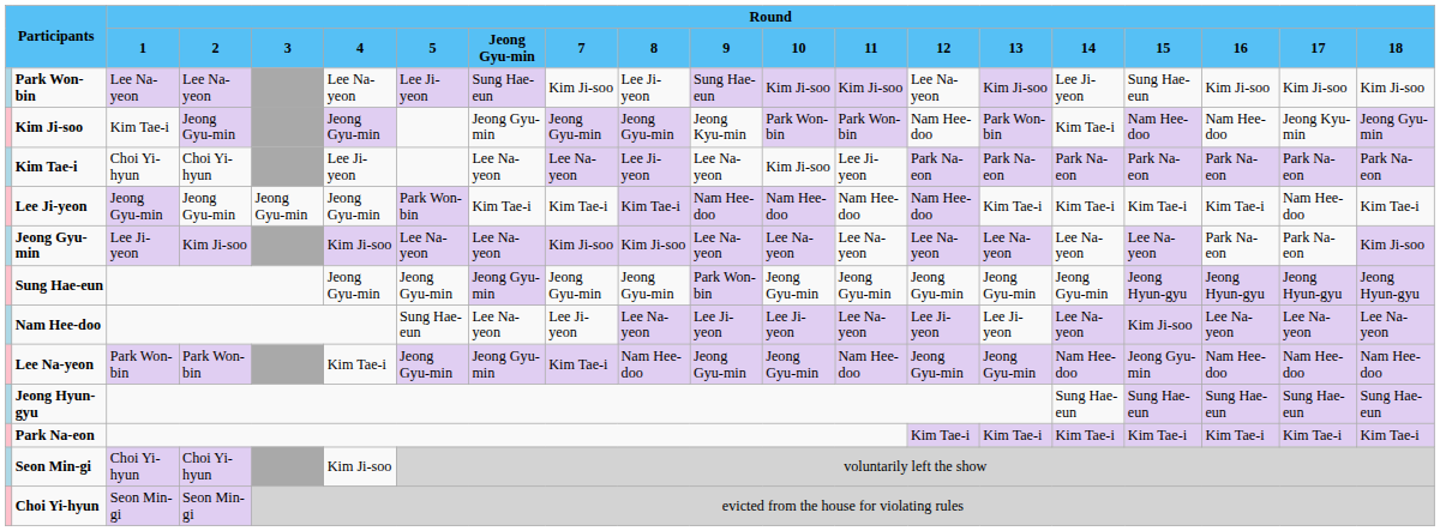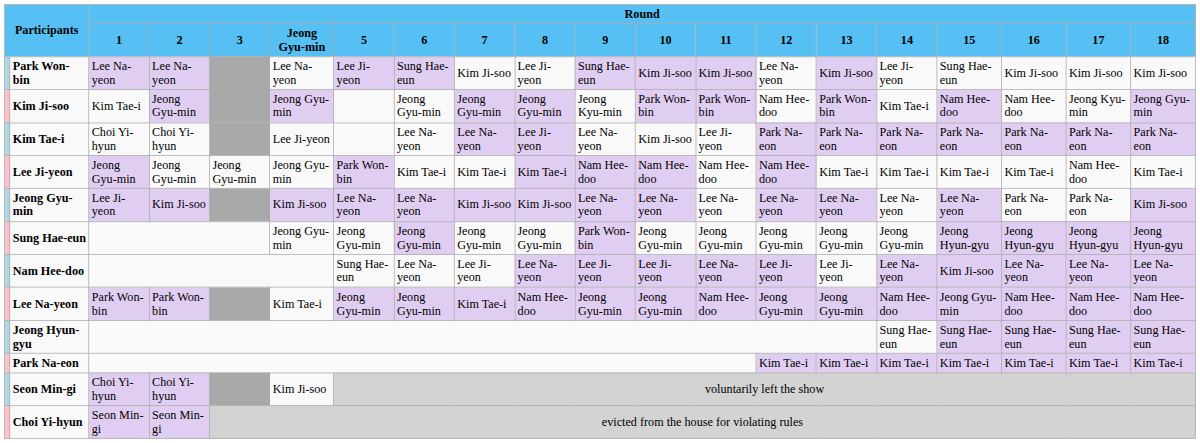 <table class="wikitable sortable">
 <tr style="background:#56c0f5; font-weight:bold; text-align:center">
 <td rowspan="2" colspan="2">Participants</td>
 <td colspan="18">Round</td>
 </tr>
 <tr style="background:#56c0f5; font-weight:bold; text-align:center">
 <td>1</td>
 <td>2</td>
 <td>3</td>
-<td>4</td>
+<td>Jeong Gyu-min</td>
 <td>5</td>
-<td>Jeong Gyu-min</td>
+<td>6</td>
 <td>7</td>
 <td>8</td>
 <td>9</td>
 <td>10</td>
 <td>11</td>
 <td>12</td>
 <td>13</td>
 <td>14</td>
 <td>15</td>
 <td>16</td>
 <td>17</td>
 <td>18</td>
 </tr>
 <tr>
 <td style="background:lightblue"></td>
 <td style="font-weight:bold">Park Won-bin</td>
 <td style="background-color:#E0CEF2">Lee Na-yeon</td>
 <td style="background-color:#E0CEF2">Lee Na-yeon</td>
 <td style="background-color:darkgrey"></td>
 <td>Lee Na-yeon</td>
 <td style="background-color:#E0CEF2">Lee Ji-yeon</td>
 <td style="background-color:#E0CEF2">Sung Hae-eun</td>
 <td>Kim Ji-soo</td>
 <td>Lee Ji-yeon</td>
 <td style="background-color:#E0CEF2">Sung Hae-eun</td>
 <td style="background-color:#E0CEF2">Kim Ji-soo</td>
 <td style="background-color:#E0CEF2">Kim Ji-soo</td>
 <td>Lee Na-yeon</td>
 <td style="background-color:#E0CEF2">Kim Ji-soo</td>
 <td>Lee Ji-yeon</td>
 <td>Sung Hae-eun</td>
 <td>Kim Ji-soo</td>
 <td>Kim Ji-soo</td>
 <td>Kim Ji-soo</td>
 </tr>
 <tr>
 <td style="background:pink"></td>
 <td><strong>Kim Ji-soo</strong></td>
 <td>Kim Tae-i</td>
 <td style="background-color:#E0CEF2">Jeong Gyu-min</td>
 <td style="background-color:darkgrey"></td>
 <td style="background-color:#E0CEF2">Jeong Gyu-min</td>
 <td></td>
 <td>Jeong Gyu-min</td>
 <td style="background-color:#E0CEF2">Jeong Gyu-min</td>
 <td style="background-color:#E0CEF2">Jeong Gyu-min</td>
 <td>Jeong Kyu-min</td>
 <td style="background-color:#E0CEF2">Park Won-bin</td>
 <td style="background-color:#E0CEF2">Park Won-bin</td>
 <td>Nam Hee-doo</td>
 <td style="background-color:#E0CEF2">Park Won-bin</td>
 <td>Kim Tae-i</td>
 <td style="background-color:#E0CEF2">Nam Hee-doo</td>
 <td>Nam Hee-doo</td>
 <td>Jeong Kyu-min</td>
 <td style="background-color:#E0CEF2">Jeong Gyu-min</td>
 </tr>
 <tr>
 <td style="background:lightblue"></td>
 <td><strong>Kim Tae-i</strong></td>
 <td>Choi Yi-hyun</td>
 <td>Choi Yi-hyun</td>
 <td style="background-color:darkgrey"></td>
 <td>Lee Ji-yeon</td>
 <td></td>
 <td>Lee Na-yeon</td>
 <td style="background-color:#E0CEF2">Lee Na-yeon</td>
 <td style="background-color:#E0CEF2">Lee Ji-yeon</td>
 <td>Lee Na-yeon</td>
 <td>Kim Ji-soo</td>
 <td>Lee Ji-yeon</td>
 <td style="background-color:#E0CEF2">Park Na-eon</td>
 <td style="background-color:#E0CEF2">Park Na-eon</td>
 <td style="background-color:#E0CEF2">Park Na-eon</td>
 <td style="background-color:#E0CEF2">Park Na-eon</td>
 <td style="background-color:#E0CEF2">Park Na-eon</td>
 <td style="background-color:#E0CEF2">Park Na-eon</td>
 <td style="background-color:#E0CEF2">Park Na-eon</td>
 </tr>
 <tr>
 <td style="background:pink"></td>
 <td><strong>Lee Ji-yeon</strong></td>
 <td style="background-color:#E0CEF2">Jeong Gyu-min</td>
 <td>Jeong Gyu-min</td>
 <td>Jeong Gyu-min</td>
 <td>Jeong Gyu-min</td>
 <td style="background-color:#E0CEF2">Park Won-bin</td>
 <td>Kim Tae-i</td>
 <td>Kim Tae-i</td>
 <td style="background-color:#E0CEF2">Kim Tae-i</td>
 <td style="background-color:#E0CEF2">Nam Hee-doo</td>
 <td style="background-color:#E0CEF2">Nam Hee-doo</td>
 <td>Nam Hee-doo</td>
 <td style="background-color:#E0CEF2">Nam Hee-doo</td>
 <td>Kim Tae-i</td>
 <td>Kim Tae-i</td>
 <td>Kim Tae-i</td>
 <td>Kim Tae-i</td>
 <td>Nam Hee-doo</td>
 <td>Kim Tae-i</td>
 </tr>
 <tr>
 <td style="background:lightblue"></td>
 <td><strong>Jeong Gyu-min</strong></td>
 <td style="background-color:#E0CEF2">Lee Ji-yeon</td>
 <td style="background-color:#E0CEF2">Kim Ji-soo</td>
 <td style="background-color:darkgrey"></td>
 <td style="background-color:#E0CEF2">Kim Ji-soo</td>
 <td style="background-color:#E0CEF2">Lee Na-yeon</td>
 <td style="background-color:#E0CEF2">Lee Na-yeon</td>
 <td style="background-color:#E0CEF2">Kim Ji-soo</td>
 <td style="background-color:#E0CEF2">Kim Ji-soo</td>
 <td style="background-color:#E0CEF2">Lee Na-yeon</td>
 <td style="background-color:#E0CEF2">Lee Na-yeon</td>
 <td>Lee Na-yeon</td>
 <td style="background-color:#E0CEF2">Lee Na-yeon</td>
 <td style="background-color:#E0CEF2">Lee Na-yeon</td>
 <td>Lee Na-yeon</td>
 <td style="background-color:#E0CEF2">Lee Na-yeon</td>
 <td>Park Na-eon</td>
 <td>Park Na-eon</td>
 <td style="background-color:#E0CEF2">Kim Ji-soo</td>
 </tr>
 <tr>
 <td style="background:pink"></td>
 <td><strong>Sung Hae-eun</strong></td>
 <td colspan="3" style="text-align:center"></td>
 <td>Jeong Gyu-min</td>
 <td>Jeong Gyu-min</td>
 <td style="background-color:#E0CEF2">Jeong Gyu-min</td>
 <td>Jeong Gyu-min</td>
 <td>Jeong Gyu-min</td>
 <td style="background-color:#E0CEF2">Park Won-bin</td>
 <td>Jeong Gyu-min</td>
 <td>Jeong Gyu-min</td>
 <td>Jeong Gyu-min</td>
 <td>Jeong Gyu-min</td>
 <td>Jeong Gyu-min</td>
 <td style="background-color:#E0CEF2">Jeong Hyun-gyu</td>
 <td style="background-color:#E0CEF2">Jeong Hyun-gyu</td>
 <td style="background-color:#E0CEF2">Jeong Hyun-gyu</td>
 <td style="background-color:#E0CEF2">Jeong Hyun-gyu</td>
 </tr>
 <tr>
 <td style="background:lightblue"></td>
 <td><strong>Nam Hee-doo</strong></td>
 <td colspan="4" style="text-align:center"></td>
 <td>Sung Hae-eun</td>
 <td>Lee Na-yeon</td>
 <td>Lee Ji-yeon</td>
 <td style="background-color:#E0CEF2">Lee Na-yeon</td>
 <td style="background-color:#E0CEF2">Lee Ji-yeon</td>
 <td style="background-color:#E0CEF2">Lee Ji-yeon</td>
 <td style="background-color:#E0CEF2">Lee Na-yeon</td>
 <td style="background-color:#E0CEF2">Lee Ji-yeon</td>
 <td>Lee Ji-yeon</td>
 <td style="background-color:#E0CEF2">Lee Na-yeon</td>
 <td style="background-color:#E0CEF2">Kim Ji-soo</td>
 <td style="background-color:#E0CEF2">Lee Na-yeon</td>
 <td style="background-color:#E0CEF2">Lee Na-yeon</td>
 <td style="background-color:#E0CEF2">Lee Na-yeon</td>
 </tr>
 <tr>
 <td style="background:pink"></td>
 <td><strong>Lee Na-yeon</strong></td>
 <td style="background-color:#E0CEF2">Park Won-bin</td>
 <td style="background-color:#E0CEF2">Park Won-bin</td>
 <td style="background-color:darkgrey"></td>
 <td>Kim Tae-i</td>
 <td style="background-color:#E0CEF2">Jeong Gyu-min</td>
 <td style="background-color:#E0CEF2">Jeong Gyu-min</td>
 <td style="background-color:#E0CEF2">Kim Tae-i</td>
 <td style="background-color:#E0CEF2">Nam Hee-doo</td>
 <td style="background-color:#E0CEF2">Jeong Gyu-min</td>
 <td style="background-color:#E0CEF2">Jeong Gyu-min</td>
 <td style="background-color:#E0CEF2">Nam Hee-doo</td>
 <td style="background-color:#E0CEF2">Jeong Gyu-min</td>
 <td style="background-color:#E0CEF2">Jeong Gyu-min</td>
 <td style="background-color:#E0CEF2">Nam Hee-doo</td>
 <td style="background-color:#E0CEF2">Jeong Gyu-min</td>
 <td style="background-color:#E0CEF2">Nam Hee-doo</td>
 <td style="background-color:#E0CEF2">Nam Hee-doo</td>
 <td style="background-color:#E0CEF2">Nam Hee-doo</td>
 </tr>
 <tr>
 <td style="background:lightblue"></td>
 <td><strong>Jeong Hyun-gyu</strong></td>
 <td colspan="13" style="text-align:center"></td>
 <td>Sung Hae-eun</td>
 <td style="background-color:#E0CEF2">Sung Hae-eun</td>
 <td style="background-color:#E0CEF2">Sung Hae-eun</td>
 <td style="background-color:#E0CEF2">Sung Hae-eun</td>
 <td style="background-color:#E0CEF2">Sung Hae-eun</td>
 </tr>
 <tr>
 <td style="background:pink"></td>
 <td><strong>Park Na-eon</strong></td>
 <td colspan="11" style="text-align:center"></td>
 <td style="background-color:#E0CEF2">Kim Tae-i</td>
 <td style="background-color:#E0CEF2">Kim Tae-i</td>
 <td style="background-color:#E0CEF2">Kim Tae-i</td>
 <td style="background-color:#E0CEF2">Kim Tae-i</td>
 <td style="background-color:#E0CEF2">Kim Tae-i</td>
 <td style="background-color:#E0CEF2">Kim Tae-i</td>
 <td style="background-color:#E0CEF2">Kim Tae-i</td>
 </tr>
 <tr>
 <td style="background:lightblue"></td>
 <td><strong>Seon Min-gi</strong></td>
 <td style="background-color:#E0CEF2">Choi Yi-hyun</td>
 <td style="background-color:#E0CEF2">Choi Yi-hyun</td>
 <td style="background-color:darkgrey"></td>
 <td>Kim Ji-soo</td>
 <td colspan="14" style="background:lightgrey; text-align:center">voluntarily left the show</td>
 </tr>
 <tr>
 <td style="background:pink"></td>
 <td><strong>Choi Yi-hyun</strong></td>
 <td style="background-color:#E0CEF2">Seon Min-gi</td>
 <td style="background-color:#E0CEF2">Seon Min-gi</td>
 <td colspan="16" style="background:lightgrey; text-align:center">evicted from the house for violating rules</td>
 </tr>
 </table>
